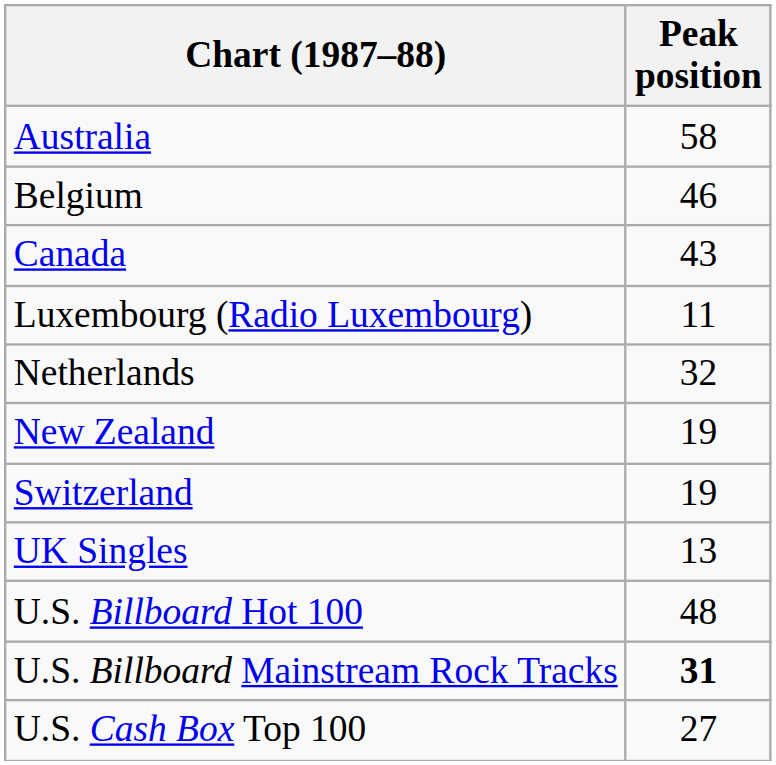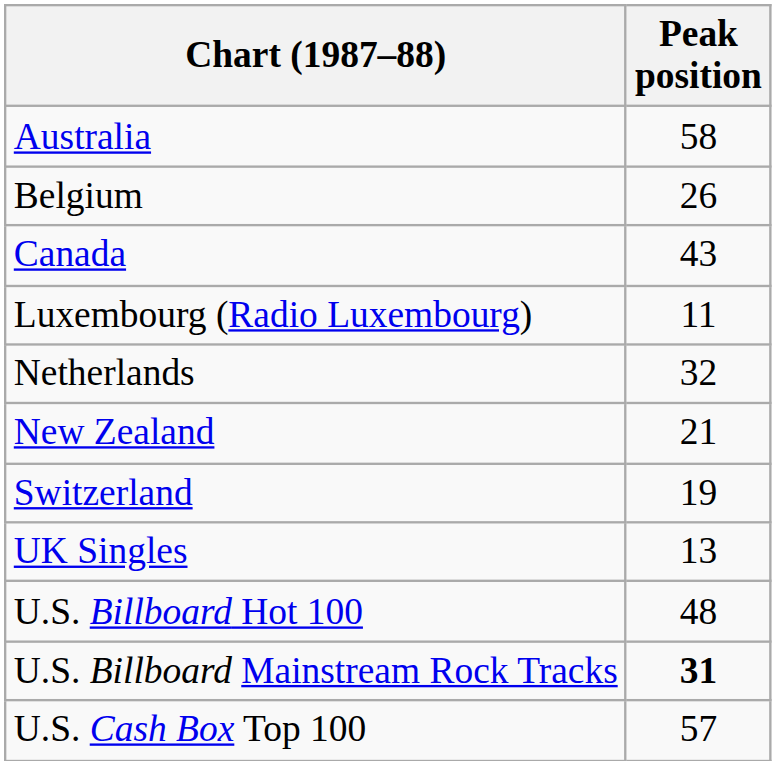 <table class="wikitable sortable">
 <tr>
 <th align="left">Chart (1987–88)</th>
 <th align="left">Peak<br>position</th>
 </tr>
 <tr>
 <td align="left"><a href='#'>Australia</a></td>
 <td style="text-align:center;">58</td>
 </tr>
 <tr>
 <td align="left">Belgium</td>
-<td style="text-align:center;">46</td>
+<td style="text-align:center;">26</td>
 </tr>
 <tr>
 <td align="left"><a href='#'>Canada</a></td>
 <td style="text-align:center;">43</td>
 </tr>
 <tr>
 <td>Luxembourg (<a href='#'>Radio Luxembourg</a>)</td>
 <td align="center">11</td>
 </tr>
 <tr>
 <td align="left">Netherlands</td>
 <td style="text-align:center;">32</td>
 </tr>
 <tr>
 <td align="left"><a href='#'>New Zealand</a></td>
-<td style="text-align:center;">19</td>
+<td style="text-align:center;">21</td>
 </tr>
 <tr>
 <td align="left"><a href='#'>Switzerland</a></td>
 <td style="text-align:center;">19</td>
 </tr>
 <tr>
 <td align="left"><a href='#'>UK Singles</a></td>
 <td style="text-align:center;">13</td>
 </tr>
 <tr>
 <td align="left">U.S. <a href='#'><em>Billboard</em> Hot 100</a></td>
 <td style="text-align:center;">48</td>
 </tr>
 <tr>
 <td align="left">U.S. <em>Billboard</em> <a href='#'>Mainstream Rock Tracks</a></td>
 <td style="text-align:center;"><strong>31</strong></td>
 </tr>
 <tr>
 <td align="left">U.S. <em><a href='#'>Cash Box</a></em> Top 100</td>
-<td style="text-align:center;">27</td>
+<td style="text-align:center;">57</td>
 </tr>
 </table>
